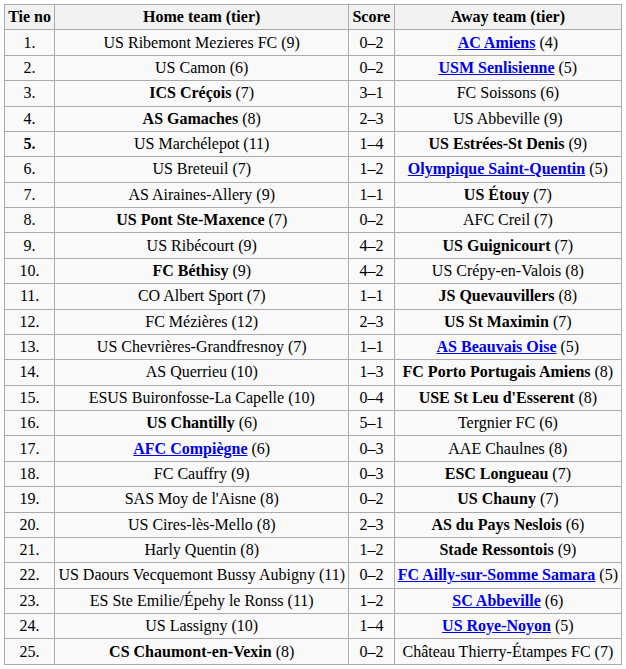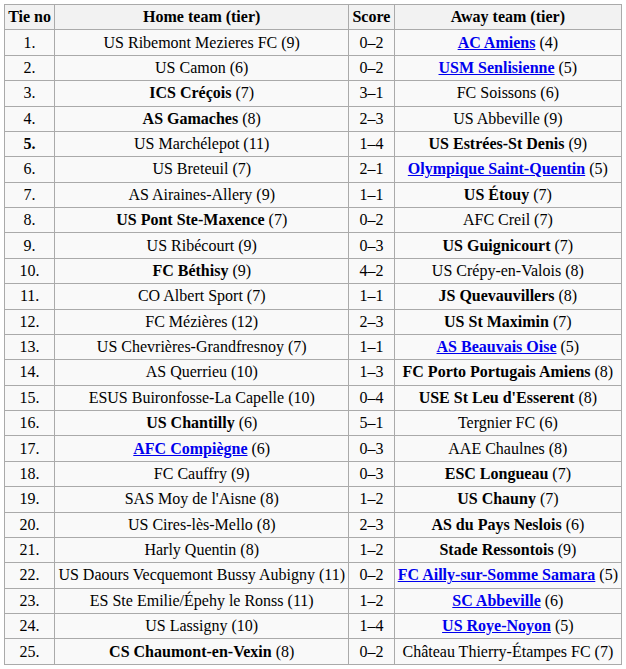 <table class="wikitable" style="text-align: center">
 <tr>
 <th>Tie no</th>
 <th>Home team (tier)</th>
 <th>Score</th>
 <th>Away team (tier)</th>
 </tr>
 <tr>
 <td>1.</td>
 <td>US Ribemont Mezieres FC (9)</td>
 <td>0–2</td>
 <td><strong><a href='#'>AC Amiens</a></strong> (4)</td>
 </tr>
 <tr>
 <td>2.</td>
 <td>US Camon (6)</td>
 <td>0–2</td>
 <td><strong><a href='#'>USM Senlisienne</a></strong> (5)</td>
 </tr>
 <tr>
 <td>3.</td>
 <td><strong>ICS Créçois</strong> (7)</td>
 <td>3–1</td>
 <td>FC Soissons (6)</td>
 </tr>
 <tr>
 <td>4.</td>
 <td><strong>AS Gamaches</strong> (8)</td>
 <td>2–3</td>
 <td>US Abbeville (9)</td>
 </tr>
 <tr>
 <td><strong>5.</strong></td>
 <td>US Marchélepot (11)</td>
 <td>1–4</td>
 <td><strong>US Estrées-St Denis</strong> (9)</td>
 </tr>
 <tr>
 <td>6.</td>
 <td>US Breteuil (7)</td>
-<td>1–2</td>
+<td>2–1</td>
 <td><strong><a href='#'>Olympique Saint-Quentin</a></strong> (5)</td>
 </tr>
 <tr>
 <td>7.</td>
 <td>AS Airaines-Allery (9)</td>
 <td>1–1 </td>
 <td><strong>US Étouy</strong> (7)</td>
 </tr>
 <tr>
 <td>8.</td>
 <td><strong>US Pont Ste-Maxence</strong> (7)</td>
 <td>0–2</td>
 <td>AFC Creil (7)</td>
 </tr>
 <tr>
 <td>9.</td>
 <td>US Ribécourt (9)</td>
-<td>4–2</td>
+<td>0–3</td>
 <td><strong>US Guignicourt</strong> (7)</td>
 </tr>
 <tr>
 <td>10.</td>
 <td><strong>FC Béthisy</strong> (9)</td>
 <td>4–2</td>
 <td>US Crépy-en-Valois (8)</td>
 </tr>
 <tr>
 <td>11.</td>
 <td>CO Albert Sport (7)</td>
 <td>1–1 </td>
 <td><strong>JS Quevauvillers</strong> (8)</td>
 </tr>
 <tr>
 <td>12.</td>
 <td>FC Mézières (12)</td>
 <td>2–3</td>
 <td><strong>US St Maximin</strong> (7)</td>
 </tr>
 <tr>
 <td>13.</td>
 <td>US Chevrières-Grandfresnoy (7)</td>
 <td>1–1 </td>
 <td><strong><a href='#'>AS Beauvais Oise</a></strong> (5)</td>
 </tr>
 <tr>
 <td>14.</td>
 <td>AS Querrieu (10)</td>
 <td>1–3 </td>
 <td><strong>FC Porto Portugais Amiens</strong> (8)</td>
 </tr>
 <tr>
 <td>15.</td>
 <td>ESUS Buironfosse-La Capelle (10)</td>
 <td>0–4 </td>
 <td><strong>USE St Leu d'Esserent</strong> (8)</td>
 </tr>
 <tr>
 <td>16.</td>
 <td><strong>US Chantilly</strong> (6)</td>
 <td>5–1</td>
 <td>Tergnier FC (6)</td>
 </tr>
 <tr>
 <td>17.</td>
 <td><strong><a href='#'>AFC Compiègne</a></strong> (6)</td>
 <td>0–3</td>
 <td>AAE Chaulnes (8)</td>
 </tr>
 <tr>
 <td>18.</td>
 <td>FC Cauffry (9)</td>
 <td>0–3</td>
 <td><strong>ESC Longueau</strong> (7)</td>
 </tr>
 <tr>
 <td>19.</td>
 <td>SAS Moy de l'Aisne (8)</td>
-<td>0–2</td>
+<td>1–2</td>
 <td><strong>US Chauny</strong> (7)</td>
 </tr>
 <tr>
 <td>20.</td>
 <td>US Cires-lès-Mello (8)</td>
 <td>2–3 </td>
 <td><strong>AS du Pays Neslois</strong> (6)</td>
 </tr>
 <tr>
 <td>21.</td>
 <td>Harly Quentin (8)</td>
 <td>1–2</td>
 <td><strong>Stade Ressontois</strong> (9)</td>
 </tr>
 <tr>
 <td>22.</td>
 <td>US Daours Vecquemont Bussy Aubigny (11)</td>
 <td>0–2</td>
 <td><strong><a href='#'>FC Ailly-sur-Somme Samara</a></strong> (5)</td>
 </tr>
 <tr>
 <td>23.</td>
 <td>ES Ste Emilie/Épehy le Ronss (11)</td>
 <td>1–2</td>
 <td><strong><a href='#'>SC Abbeville</a></strong> (6)</td>
 </tr>
 <tr>
 <td>24.</td>
 <td>US Lassigny (10)</td>
 <td>1–4</td>
 <td><strong><a href='#'>US Roye-Noyon</a></strong> (5)</td>
 </tr>
 <tr>
 <td>25.</td>
 <td><strong>CS Chaumont-en-Vexin</strong> (8)</td>
 <td>0–2</td>
 <td>Château Thierry-Étampes FC (7)</td>
 </tr>
 </table>
